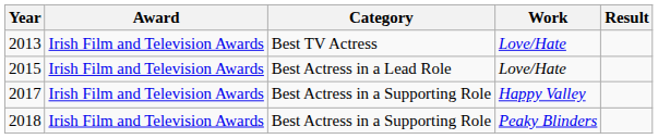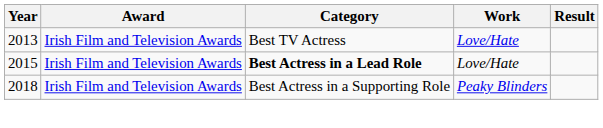 <table class="wikitable">
 <tr>
 <th>Year</th>
 <th>Award</th>
 <th>Category</th>
 <th>Work</th>
 <th>Result</th>
 </tr>
 <tr>
 <td>2013</td>
 <td><a href='#'>Irish Film and Television Awards</a></td>
 <td>Best TV Actress</td>
 <td><em><a href='#'>Love/Hate</a></em></td>
 <td></td>
 </tr>
 <tr>
 <td>2015</td>
 <td><a href='#'>Irish Film and Television Awards</a></td>
-<td>Best Actress in a Lead Role</td>
+<td><strong>Best Actress in a Lead Role</strong></td>
 <td><em>Love/Hate</em></td>
-<td></td>
-</tr>
-<tr>
-<td>2017</td>
-<td><a href='#'>Irish Film and Television Awards</a></td>
-<td>Best Actress in a Supporting Role</td>
-<td><em><a href='#'>Happy Valley</a></em></td>
 <td></td>
 </tr>
 <tr>
 <td>2018</td>
 <td><a href='#'>Irish Film and Television Awards</a></td>
 <td>Best Actress in a Supporting Role</td>
 <td><em><a href='#'>Peaky Blinders</a></em></td>
 <td></td>
 </tr>
 </table>
